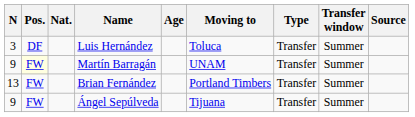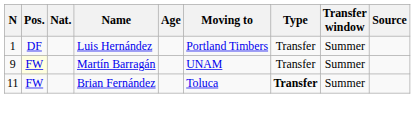 <table class="wikitable sortable" style="text-align:center">
 <tr>
 <th>N</th>
 <th>Pos.</th>
 <th>Nat.</th>
 <th>Name</th>
 <th>Age</th>
 <th>Moving to</th>
 <th>Type</th>
 <th>Transfer<br>window</th>
 <th>Source</th>
 </tr>
 <tr>
-<td>3</td>
+<td>1</td>
 <td><a href='#'>DF</a></td>
 <td></td>
 <td align=left><a href='#'>Luis Hernández</a></td>
 <td></td>
-<td align=left><a href='#'>Toluca</a></td>
+<td align=left> <a href='#'>Portland Timbers</a></td>
 <td>Transfer</td>
 <td>Summer</td>
 <td></td>
 </tr>
 <tr>
 <td>9</td>
 <td style="background: lightyellow;"><a href='#'>FW</a></td>
 <td></td>
 <td align=left><a href='#'>Martín Barragán</a></td>
 <td></td>
 <td align=left><a href='#'>UNAM</a></td>
 <td>Transfer</td>
 <td>Summer</td>
 <td></td>
 </tr>
 <tr>
-<td>13</td>
+<td>11</td>
 <td><a href='#'>FW</a></td>
 <td></td>
 <td align=left><a href='#'>Brian Fernández</a></td>
 <td></td>
-<td align=left> <a href='#'>Portland Timbers</a></td>
-<td>Transfer</td>
-<td>Summer</td>
-<td></td>
-</tr>
-<tr>
-<td>9</td>
-<td><a href='#'>FW</a></td>
-<td></td>
-<td align=left><a href='#'>Ángel Sepúlveda</a></td>
-<td></td>
-<td align=left><a href='#'>Tijuana</a></td>
-<td>Transfer</td>
+<td align=left><a href='#'>Toluca</a></td>
+<td><strong>Transfer</strong></td>
 <td>Summer</td>
 <td></td>
 </tr>
 </table>
